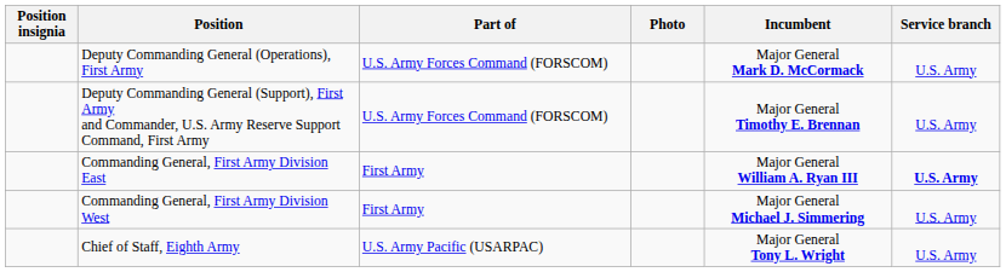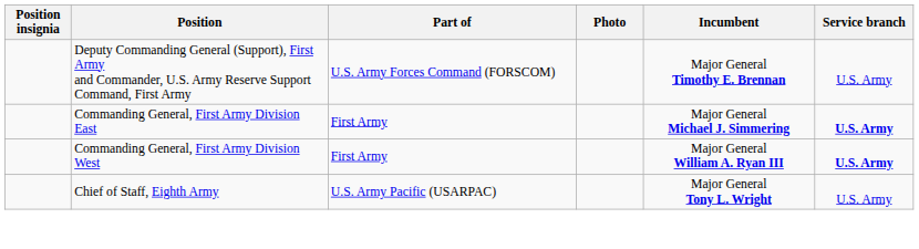 <table class="wikitable">
 <tr>
 <th width="75" style="text-align:center">Position insignia</th>
 <th width="310" style="text-align:center">Position</th>
 <th width="300" style="text-align:center">Part of</th>
 <th width="75" style="text-align:center">Photo</th>
 <th width="205" style="text-align:center">Incumbent</th>
 <th width="115" style="text-align:center">Service branch</th>
-</tr>
-<tr>
-<td></td>
-<td>Deputy Commanding General (Operations), <a href='#'>First Army</a></td>
-<td> <a href='#'>U.S. Army Forces Command</a> (FORSCOM)</td>
-<td></td>
-<td style="text-align:center">Major General<br><strong><a href='#'>Mark D. McCormack</a></strong></td>
-<td style="text-align:center"><br><a href='#'>U.S. Army</a></td>
 </tr>
 <tr>
 <td></td>
 <td>Deputy Commanding General (Support), <a href='#'>First Army</a><br>and Commander, U.S. Army Reserve Support Command, First Army</td>
 <td> <a href='#'>U.S. Army Forces Command</a> (FORSCOM)</td>
 <td></td>
 <td style="text-align:center">Major General<br><strong><a href='#'>Timothy E. Brennan</a></strong></td>
 <td style="text-align:center"><br><a href='#'>U.S. Army</a></td>
 </tr>
 <tr>
 <td></td>
 <td>Commanding General, <a href='#'>First Army Division East</a></td>
 <td> <a href='#'>First Army</a></td>
 <td></td>
-<td style="text-align:center">Major General<br><strong><a href='#'>William A. Ryan III</a></strong></td>
+<td style="text-align:center">Major General<br><strong><a href='#'>Michael J. Simmering</a></strong></td>
 <td style="text-align:center"><strong><br><a href='#'>U.S. Army</a></strong></td>
 </tr>
 <tr>
 <td></td>
 <td>Commanding General, <a href='#'>First Army Division West</a></td>
 <td> <a href='#'>First Army</a></td>
 <td></td>
-<td style="text-align:center">Major General<br><strong><a href='#'>Michael J. Simmering</a></strong></td>
-<td style="text-align:center"><br><a href='#'>U.S. Army</a></td>
+<td style="text-align:center">Major General<br><strong><a href='#'>William A. Ryan III</a></strong></td>
+<td style="text-align:center"><strong><br><a href='#'>U.S. Army</a></strong></td>
 </tr>
 <tr>
 <td></td>
 <td>Chief of Staff, <a href='#'>Eighth Army</a></td>
 <td> <a href='#'>U.S. Army Pacific</a> (USARPAC)</td>
 <td></td>
 <td style="text-align:center">Major General<br><strong><a href='#'>Tony L. Wright</a></strong></td>
 <td style="text-align:center"><br><a href='#'>U.S. Army</a></td>
 </tr>
 </table>
